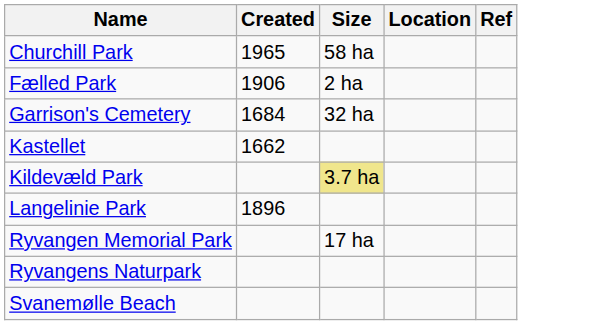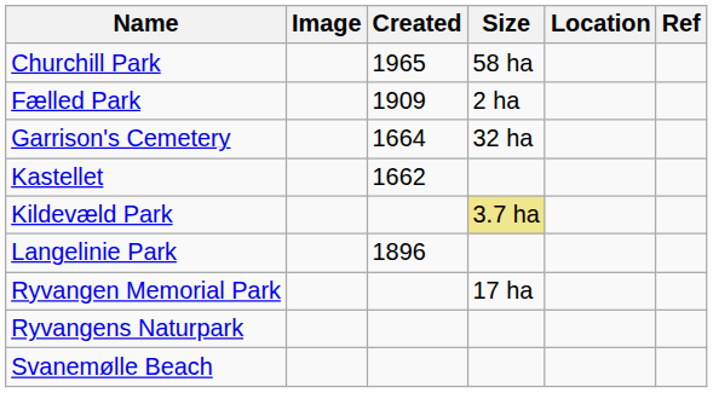 <table class="wikitable sortable">
 <tr>
 <th>Name</th>
+<th>Image</th>
 <th>Created</th>
 <th>Size</th>
 <th>Location</th>
 <th>Ref</th>
 </tr>
 <tr>
 <td><a href='#'>Churchill Park</a></td>
+<td></td>
 <td>1965</td>
 <td>58 ha</td>
 <td></td>
 <td></td>
 </tr>
 <tr>
 <td><a href='#'>Fælled Park</a></td>
-<td>1906</td>
+<td></td>
+<td>1909</td>
 <td>2 ha</td>
 <td></td>
 <td></td>
 </tr>
 <tr>
 <td><a href='#'>Garrison's Cemetery</a></td>
-<td>1684</td>
+<td></td>
+<td>1664</td>
 <td>32 ha</td>
 <td></td>
 <td></td>
 </tr>
 <tr>
 <td><a href='#'>Kastellet</a></td>
+<td></td>
 <td>1662</td>
 <td></td>
 <td></td>
 <td></td>
 </tr>
 <tr>
 <td><a href='#'>Kildevæld Park</a></td>
 <td></td>
+<td></td>
 <td style="background: khaki;">3.7 ha</td>
 <td></td>
 <td></td>
 </tr>
 <tr>
 <td><a href='#'>Langelinie Park</a></td>
+<td></td>
 <td>1896</td>
 <td></td>
 <td></td>
 <td></td>
 </tr>
 <tr>
 <td><a href='#'>Ryvangen Memorial Park</a></td>
+<td></td>
 <td></td>
 <td>17 ha</td>
 <td></td>
 <td></td>
 </tr>
 <tr>
 <td><a href='#'>Ryvangens Naturpark</a></td>
 <td></td>
 <td></td>
 <td></td>
 <td></td>
+<td></td>
 </tr>
 <tr>
 <td><a href='#'>Svanemølle Beach</a></td>
 <td></td>
 <td></td>
 <td></td>
 <td></td>
+<td></td>
 </tr>
 </table>
